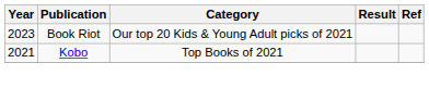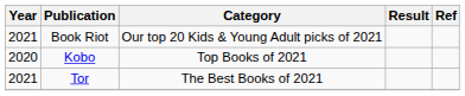 <table class="wikitable sortable" style="text-align:center;">
 <tr>
 <th>Year</th>
 <th>Publication</th>
 <th>Category</th>
 <th>Result</th>
 <th>Ref</th>
 </tr>
 <tr>
-<td>2023</td>
+<td>2021</td>
 <td>Book Riot</td>
 <td>Our top 20 Kids & Young Adult picks of 2021</td>
 <td></td>
 <td></td>
 </tr>
 <tr>
-<td>2021</td>
+<td>2020</td>
 <td><a href='#'>Kobo</a></td>
 <td>Top Books of 2021</td>
 <td></td>
 <td></td>
 </tr>
 <tr>
+<td>2021</td>
+<td><a href='#'>Tor</a></td>
+<td>The Best Books of 2021</td>
+<td></td>
+<td></td>
+</tr>
+<tr>
 </tr>
 </table>
